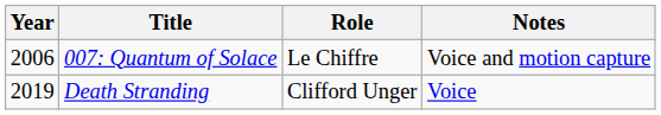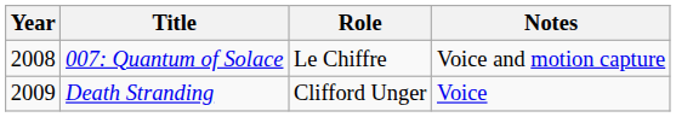 <table class="wikitable sortable">
 <tr>
 <th>Year</th>
 <th>Title</th>
 <th>Role</th>
 <th class="unsortable">Notes</th>
 </tr>
 <tr>
-<td>2006</td>
+<td>2008</td>
 <td><em><a href='#'>007: Quantum of Solace</a></em></td>
 <td>Le Chiffre</td>
 <td>Voice and <a href='#'>motion capture</a></td>
 </tr>
 <tr>
-<td>2019</td>
+<td>2009</td>
 <td><em><a href='#'>Death Stranding</a></em></td>
 <td>Clifford Unger</td>
 <td><a href='#'>Voice</a></td>
 </tr>
 </table>
